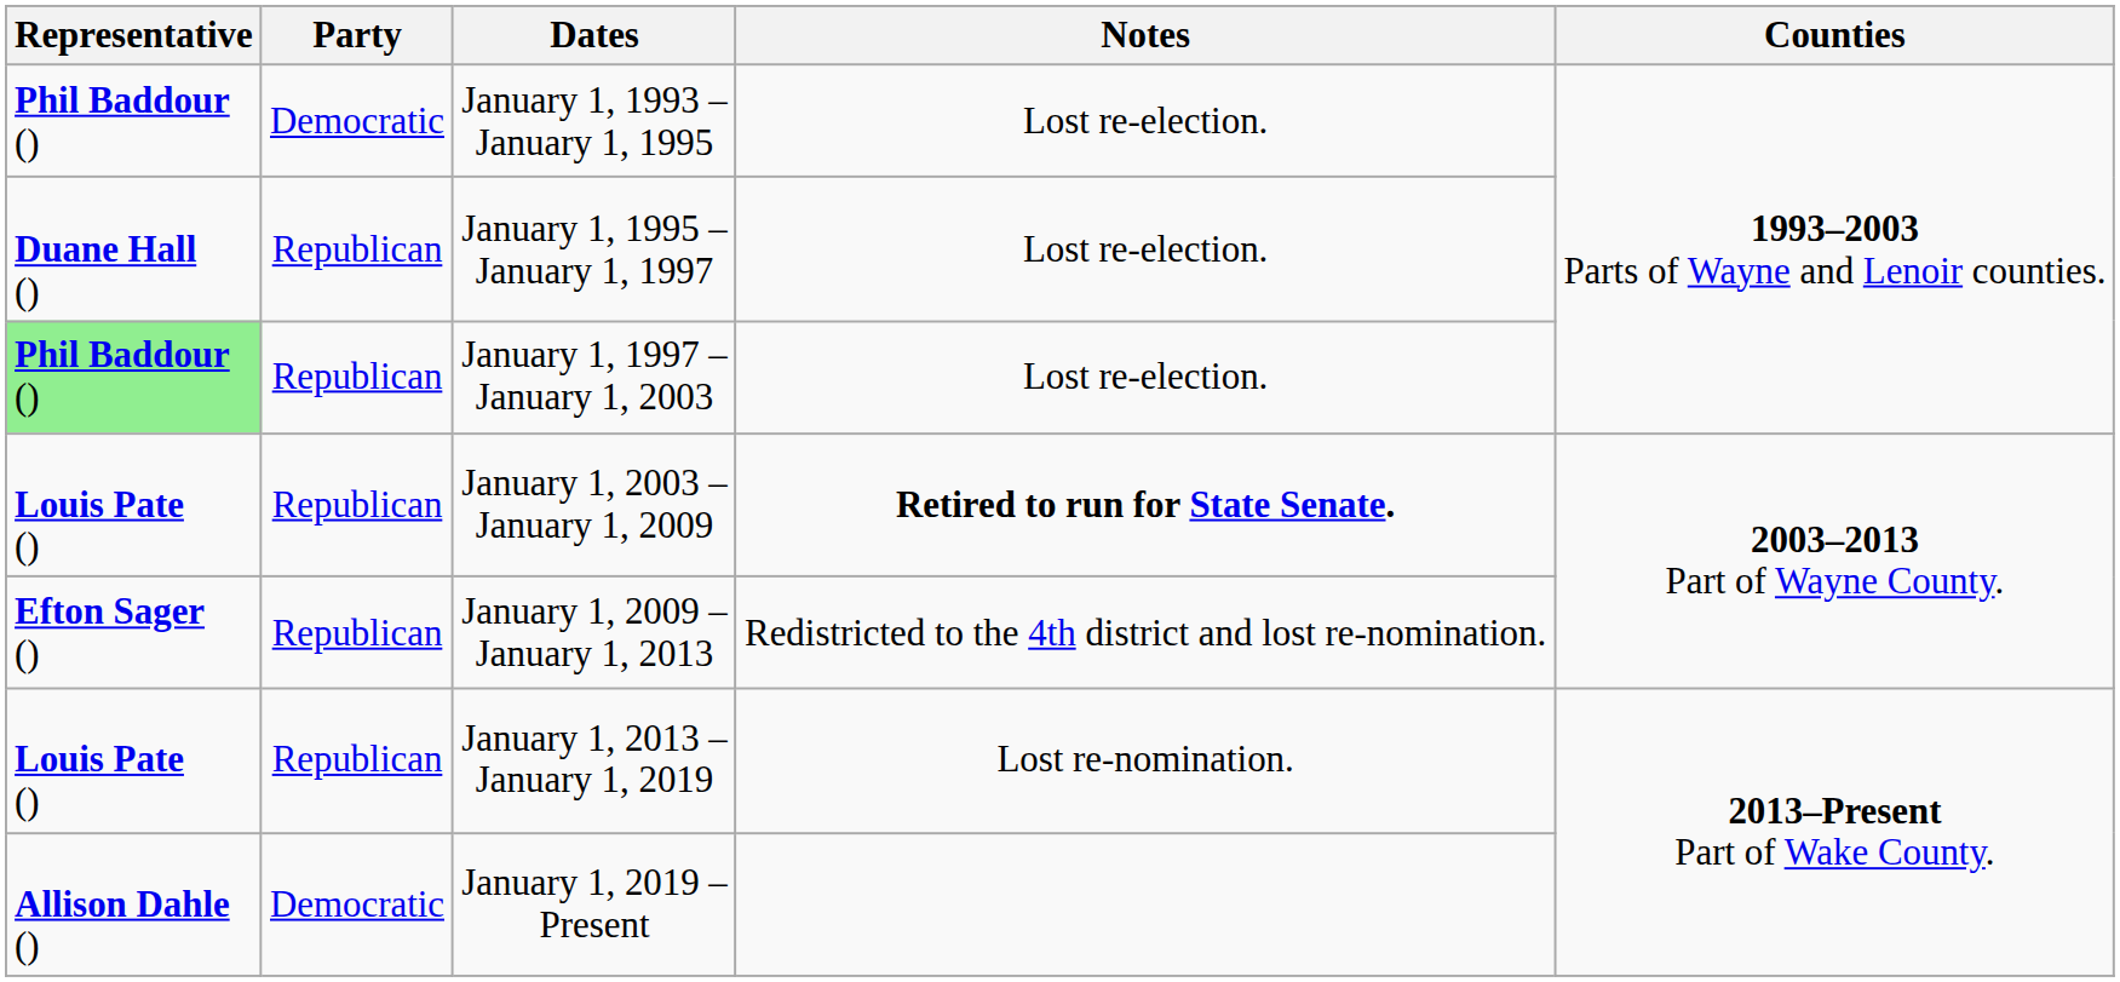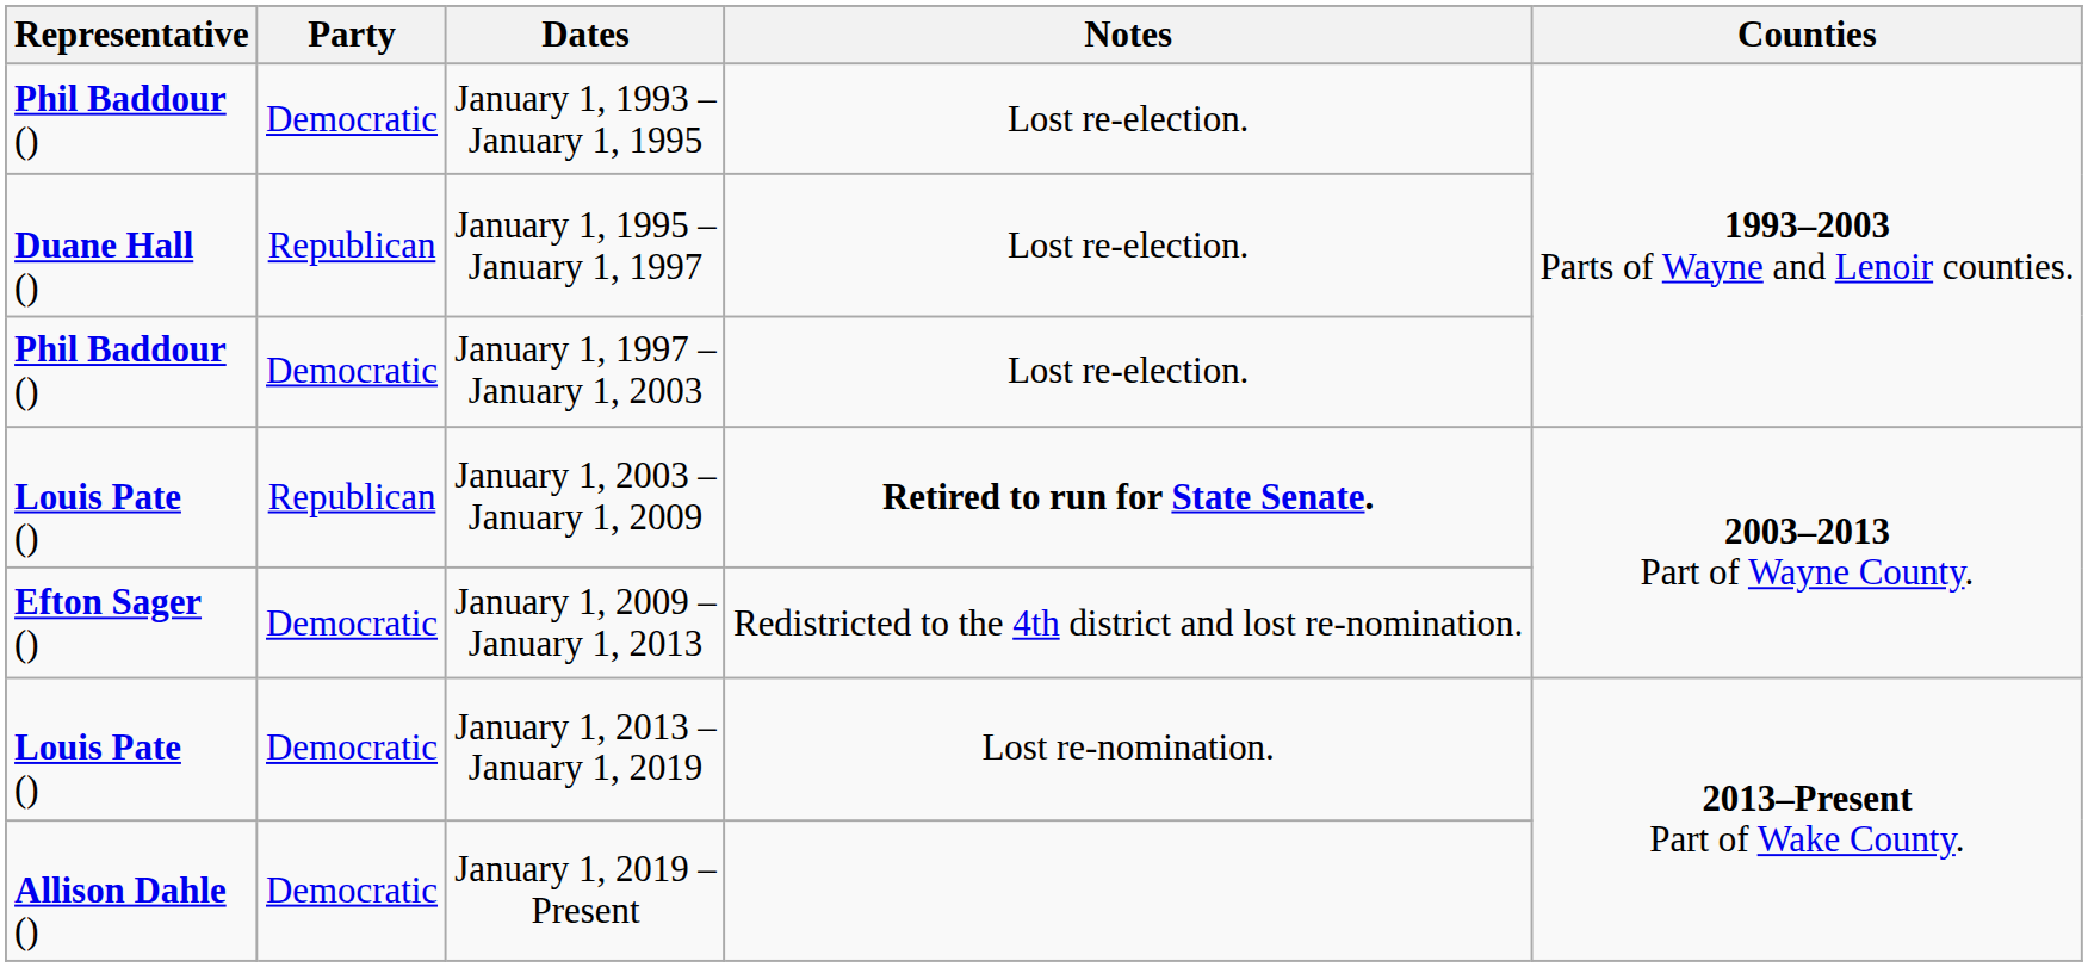 <table class=wikitable style="text-align:center">
 <tr>
 <th>Representative</th>
 <th>Party</th>
 <th>Dates</th>
 <th>Notes</th>
 <th>Counties</th>
 </tr>
 <tr style="height:3em">
 <td align=left><strong><a href='#'>Phil Baddour</a></strong><br>()</td>
 <td><a href='#'>Democratic</a></td>
 <td nowrap>January 1, 1993 – <br> January 1, 1995</td>
 <td>Lost re-election.</td>
 <td rowspan=3><strong>1993–2003</strong><br> Parts of <a href='#'>Wayne</a> and <a href='#'>Lenoir</a> counties.</td>
 </tr>
 <tr style="height:3em">
 <td align=left><br><strong><a href='#'>Duane Hall</a></strong><br>()</td>
 <td><a href='#'>Republican</a></td>
 <td nowrap>January 1, 1995 – <br> January 1, 1997</td>
 <td>Lost re-election.</td>
 </tr>
 <tr style="height:3em">
-<td align=left style="background: lightgreen;"><strong><a href='#'>Phil Baddour</a></strong><br>()</td>
-<td><a href='#'>Republican</a></td>
+<td align=left><strong><a href='#'>Phil Baddour</a></strong><br>()</td>
+<td><a href='#'>Democratic</a></td>
 <td nowrap>January 1, 1997 – <br> January 1, 2003</td>
 <td>Lost re-election.</td>
 </tr>
 <tr style="height:3em">
 <td align=left><br><strong><a href='#'>Louis Pate</a></strong><br>()</td>
 <td><a href='#'>Republican</a></td>
 <td nowrap>January 1, 2003 – <br> January 1, 2009</td>
 <td><strong>Retired to run for <a href='#'>State Senate</a>.</strong></td>
 <td rowspan=2><strong>2003–2013</strong><br> Part of <a href='#'>Wayne County</a>.</td>
 </tr>
 <tr style="height:3em">
 <td align=left><strong><a href='#'>Efton Sager</a></strong><br>()</td>
-<td><a href='#'>Republican</a></td>
+<td><a href='#'>Democratic</a></td>
 <td nowrap>January 1, 2009 – <br> January 1, 2013</td>
 <td>Redistricted to the <a href='#'>4th</a> district and lost re-nomination.</td>
 </tr>
 <tr style="height:3em">
 <td align=left><br><strong><a href='#'>Louis Pate</a></strong><br>()</td>
-<td><a href='#'>Republican</a></td>
+<td><a href='#'>Democratic</a></td>
 <td nowrap>January 1, 2013 – <br> January 1, 2019</td>
 <td>Lost re-nomination.</td>
 <td rowspan=2><strong>2013–Present</strong><br> Part of <a href='#'>Wake County</a>.</td>
 </tr>
 <tr style="height:3em">
 <td align=left><br><strong><a href='#'>Allison Dahle</a></strong><br>()</td>
 <td><a href='#'>Democratic</a></td>
 <td nowrap>January 1, 2019 – <br> Present</td>
 <td></td>
 </tr>
 </table>
